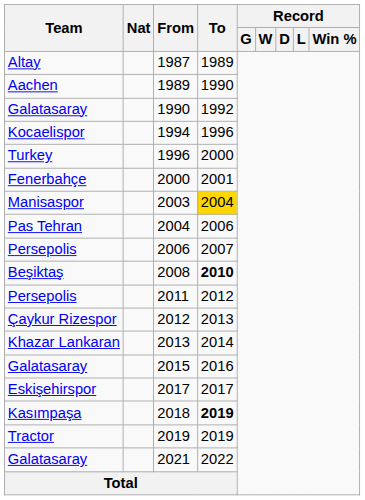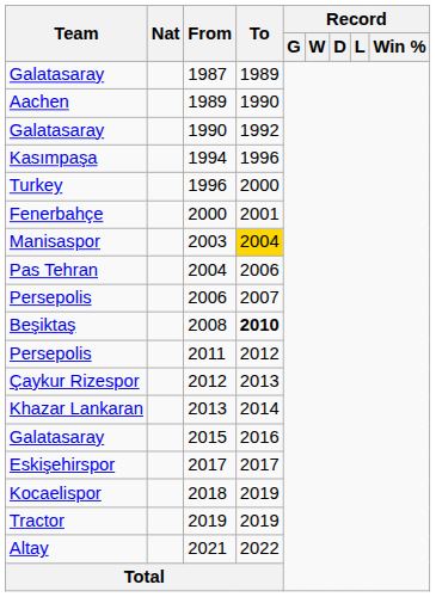 <table class="wikitable" style="font-size:100%; text-align: center;">
 <tr>
 <th rowspan="2">Team</th>
 <th rowspan="2">Nat</th>
 <th rowspan="2">From</th>
 <th rowspan="2">To</th>
 <th colspan="5">Record</th>
 </tr>
 <tr>
 <th>G</th>
 <th>W</th>
 <th>D</th>
 <th>L</th>
 <th>Win %</th>
 </tr>
 <tr>
-<td align=left><a href='#'>Altay</a></td>
+<td align=left><a href='#'>Galatasaray</a></td>
 <td></td>
 <td align=left>1987</td>
 <td align=left>1989<br></td>
 </tr>
 <tr>
 <td align=left><a href='#'>Aachen</a></td>
 <td></td>
 <td align=left>1989</td>
 <td align=left>1990<br></td>
 </tr>
 <tr>
 <td align=left><a href='#'>Galatasaray</a></td>
 <td></td>
 <td align=left>1990</td>
 <td align=left>1992<br></td>
 </tr>
 <tr>
-<td align=left><a href='#'>Kocaelispor</a></td>
+<td align=left><a href='#'>Kasımpaşa</a></td>
 <td></td>
 <td align=left>1994</td>
 <td align=left>1996<br></td>
 </tr>
 <tr>
 <td align=left><a href='#'>Turkey</a></td>
 <td></td>
 <td align=left>1996</td>
 <td align=left>2000<br></td>
 </tr>
 <tr>
 <td align=left><a href='#'>Fenerbahçe</a></td>
 <td></td>
 <td align=left>2000</td>
 <td align=left>2001<br></td>
 </tr>
 <tr>
 <td align=left><a href='#'>Manisaspor</a></td>
 <td></td>
 <td align=left>2003</td>
 <td align=left style="background: gold;">2004<br></td>
 </tr>
 <tr>
 <td align=left><a href='#'>Pas Tehran</a></td>
 <td></td>
 <td align=left>2004</td>
 <td align=left>2006<br></td>
 </tr>
 <tr>
 <td align=left><a href='#'>Persepolis</a></td>
 <td></td>
 <td align=left>2006</td>
 <td align=left>2007<br></td>
 </tr>
 <tr>
 <td align=left><a href='#'>Beşiktaş</a></td>
 <td></td>
 <td align=left>2008</td>
 <td align=left><strong>2010<br></strong></td>
 </tr>
 <tr>
 <td align=left><a href='#'>Persepolis</a></td>
 <td></td>
 <td align=left>2011</td>
 <td align=left>2012<br></td>
 </tr>
 <tr>
 <td align=left><a href='#'>Çaykur Rizespor</a></td>
 <td></td>
 <td align=left>2012</td>
 <td align=left>2013<br></td>
 </tr>
 <tr>
 <td align=left><a href='#'>Khazar Lankaran</a></td>
 <td></td>
 <td align=left>2013</td>
 <td align=left>2014<br></td>
 </tr>
 <tr>
 <td align=left><a href='#'>Galatasaray</a></td>
 <td></td>
 <td align=left>2015</td>
 <td align=left>2016<br></td>
 </tr>
 <tr>
 <td align=left><a href='#'>Eskişehirspor</a></td>
 <td></td>
 <td align=left>2017</td>
 <td align=left>2017<br></td>
 </tr>
 <tr>
-<td align=left><a href='#'>Kasımpaşa</a></td>
+<td align=left><a href='#'>Kocaelispor</a></td>
 <td></td>
 <td align=left>2018</td>
-<td align=left><strong>2019<br></strong></td>
+<td align=left>2019<br></td>
 </tr>
 <tr>
 <td align=left><a href='#'>Tractor</a></td>
 <td></td>
 <td align=left>2019</td>
 <td align=left>2019<br></td>
 </tr>
 <tr>
-<td align=left><a href='#'>Galatasaray</a></td>
+<td align=left><a href='#'>Altay</a></td>
 <td></td>
 <td align=left>2021</td>
 <td align=left>2022<br></td>
 </tr>
 <tr>
 <th colspan="4" align="center" valign=middle>Total<br></th>
 </tr>
 </table>
